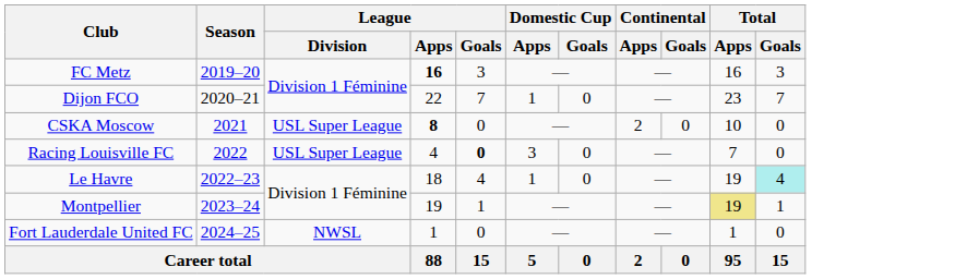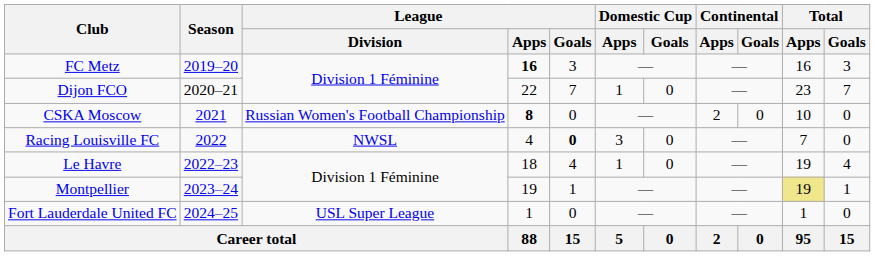 <table class=wikitable style="text-align:center;">
 <tr>
 <th rowspan=2>Club</th>
 <th rowspan=2>Season</th>
 <th colspan=3>League</th>
 <th colspan=2>Domestic Cup</th>
 <th colspan=2>Continental</th>
 <th colspan=2>Total</th>
 </tr>
 <tr>
 <th>Division</th>
 <th>Apps</th>
 <th>Goals</th>
 <th>Apps</th>
 <th>Goals</th>
 <th>Apps</th>
 <th>Goals</th>
 <th>Apps</th>
 <th>Goals</th>
 </tr>
 <tr>
 <td><a href='#'>FC Metz</a></td>
 <td><a href='#'>2019–20</a></td>
 <td rowspan="2"><a href='#'>Division 1 Féminine</a></td>
 <td><strong>16</strong></td>
 <td>3</td>
 <td colspan="2">—</td>
 <td colspan="2">—</td>
 <td>16</td>
 <td>3</td>
 </tr>
 <tr>
 <td><a href='#'>Dijon FCO</a></td>
 <td>2020–21</td>
 <td>22</td>
 <td>7</td>
 <td>1</td>
 <td>0</td>
 <td colspan="2">—</td>
 <td>23</td>
 <td>7</td>
 </tr>
 <tr>
 <td><a href='#'>CSKA Moscow</a></td>
 <td><a href='#'>2021</a></td>
-<td><a href='#'>USL Super League</a></td>
+<td><a href='#'>Russian Women's Football Championship</a></td>
 <td><strong>8</strong></td>
 <td>0</td>
 <td colspan="2">—</td>
 <td>2</td>
 <td>0</td>
 <td>10</td>
 <td>0</td>
 </tr>
 <tr>
 <td><a href='#'>Racing Louisville FC</a></td>
 <td><a href='#'>2022</a></td>
-<td><a href='#'>USL Super League</a></td>
+<td><a href='#'>NWSL</a></td>
 <td>4</td>
 <td><strong>0</strong></td>
 <td>3</td>
 <td>0</td>
 <td colspan="2">—</td>
 <td>7</td>
 <td>0</td>
 </tr>
 <tr>
 <td><a href='#'>Le Havre</a></td>
 <td><a href='#'>2022–23</a></td>
 <td rowspan="2">Division 1 Féminine</td>
 <td>18</td>
 <td>4</td>
 <td>1</td>
 <td>0</td>
 <td colspan="2">—</td>
 <td>19</td>
-<td style="background: paleturquoise;">4</td>
+<td>4</td>
 </tr>
 <tr>
 <td><a href='#'>Montpellier</a></td>
 <td><a href='#'>2023–24</a></td>
 <td>19</td>
 <td>1</td>
 <td colspan="2">—</td>
 <td colspan="2">—</td>
 <td style="background: khaki;">19</td>
 <td>1</td>
 </tr>
 <tr>
 <td><a href='#'>Fort Lauderdale United FC</a></td>
 <td><a href='#'>2024–25</a></td>
-<td><a href='#'>NWSL</a></td>
+<td><a href='#'>USL Super League</a></td>
 <td>1</td>
 <td>0</td>
 <td colspan="2">—</td>
 <td colspan="2">—</td>
 <td>1</td>
 <td>0</td>
 </tr>
 <tr>
 <th colspan="3">Career total</th>
 <th>88</th>
 <th>15</th>
 <th>5</th>
 <th>0</th>
 <th>2</th>
 <th>0</th>
 <th>95</th>
 <th>15</th>
 </tr>
 </table>
